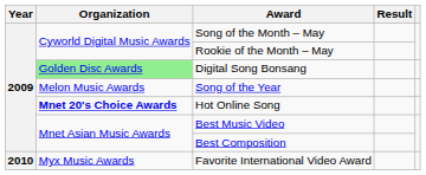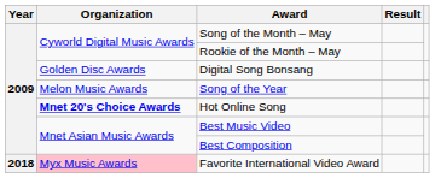 <table class="wikitable plainrowheaders sortable">
 <tr>
 <th scope="col">Year</th>
 <th scope="col">Organization</th>
 <th scope="col">Award</th>
 <th scope="col">Result</th>
 <th class="unsortable"></th>
 </tr>
 <tr>
 <th scope="row" rowspan="7">2009</th>
 <td rowspan="2"><a href='#'>Cyworld Digital Music Awards</a></td>
 <td>Song of the Month – May</td>
 <td></td>
 <td style="text-align:center" rowspan="2"></td>
 </tr>
 <tr>
 <td>Rookie of the Month – May</td>
 <td></td>
 </tr>
 <tr>
-<td style="background: lightgreen;"><a href='#'>Golden Disc Awards</a></td>
+<td><a href='#'>Golden Disc Awards</a></td>
 <td>Digital Song Bonsang</td>
 <td></td>
 <td style="text-align:center"></td>
 </tr>
 <tr>
 <td><a href='#'>Melon Music Awards</a></td>
 <td><a href='#'>Song of the Year</a></td>
 <td></td>
 <td style="text-align:center"></td>
 </tr>
 <tr>
 <td><strong><a href='#'>Mnet 20's Choice Awards</a></strong></td>
 <td>Hot Online Song</td>
 <td></td>
 <td style="text-align:center"></td>
 </tr>
 <tr>
 <td rowspan="2"><a href='#'>Mnet Asian Music Awards</a></td>
 <td><a href='#'>Best Music Video</a></td>
 <td></td>
 <td style="text-align:center" rowspan="2"></td>
 </tr>
 <tr>
 <td><a href='#'>Best Composition</a></td>
 <td></td>
 </tr>
 <tr>
-<th scope="row">2010</th>
-<td><a href='#'>Myx Music Awards</a></td>
+<th scope="row">2018</th>
+<td style="background: pink;"><a href='#'>Myx Music Awards</a></td>
 <td>Favorite International Video Award</td>
 <td></td>
 <td style="text-align:center"></td>
 </tr>
 </table>
